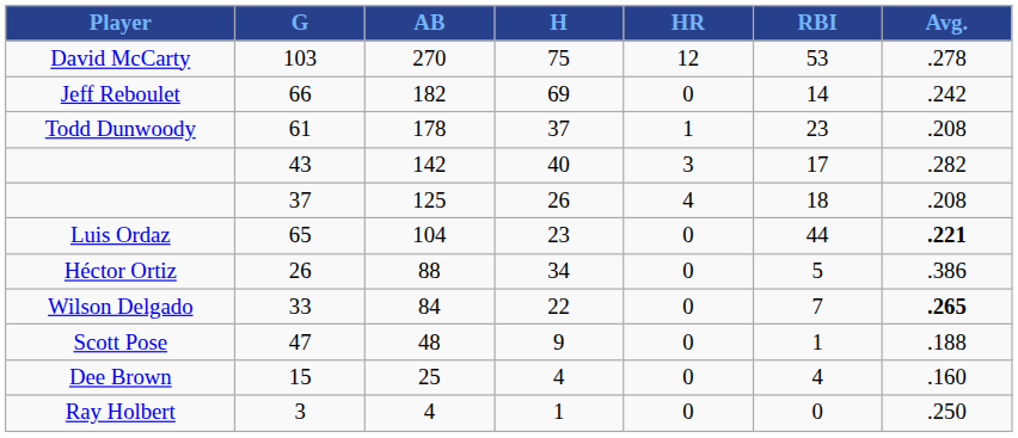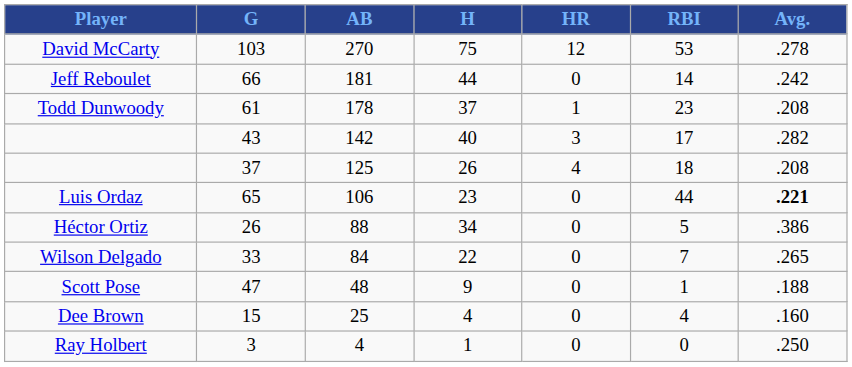 <table class="wikitable sortable">
 <tr>
 <th style="background:#27408B;color:#74B4FA;" width="16%">Player</th>
 <th style="background:#27408B;color:#74B4FA;" width="9%">G</th>
 <th style="background:#27408B;color:#74B4FA;" width="9%">AB</th>
 <th style="background:#27408B;color:#74B4FA;" width="9%">H</th>
 <th style="background:#27408B;color:#74B4FA;" width="9%">HR</th>
 <th style="background:#27408B;color:#74B4FA;" width="9%">RBI</th>
 <th style="background:#27408B;color:#74B4FA;" width="9%">Avg.</th>
 </tr>
 <tr style="text-align: center">
 <td><a href='#'>David McCarty</a></td>
 <td>103</td>
 <td>270</td>
 <td>75</td>
 <td>12</td>
 <td>53</td>
 <td>.278</td>
 </tr>
 <tr style="text-align: center">
 <td><a href='#'>Jeff Reboulet</a></td>
 <td>66</td>
-<td>182</td>
-<td>69</td>
+<td>181</td>
+<td>44</td>
 <td>0</td>
 <td>14</td>
 <td>.242</td>
 </tr>
 <tr style="text-align: center">
 <td><a href='#'>Todd Dunwoody</a></td>
 <td>61</td>
 <td>178</td>
 <td>37</td>
 <td>1</td>
 <td>23</td>
 <td>.208</td>
 </tr>
 <tr style="text-align: center">
 <td></td>
 <td>43</td>
 <td>142</td>
 <td>40</td>
 <td>3</td>
 <td>17</td>
 <td>.282</td>
 </tr>
 <tr style="text-align: center">
 <td></td>
 <td>37</td>
 <td>125</td>
 <td>26</td>
 <td>4</td>
 <td>18</td>
 <td>.208</td>
 </tr>
 <tr style="text-align: center">
 <td><a href='#'>Luis Ordaz</a></td>
 <td>65</td>
-<td>104</td>
+<td>106</td>
 <td>23</td>
 <td>0</td>
 <td>44</td>
 <td><strong>.221</strong></td>
 </tr>
 <tr align=center>
 <td><a href='#'>Héctor Ortiz</a></td>
 <td>26</td>
 <td>88</td>
 <td>34</td>
 <td>0</td>
 <td>5</td>
 <td>.386</td>
 </tr>
 <tr align=center>
 <td><a href='#'>Wilson Delgado</a></td>
 <td>33</td>
 <td>84</td>
 <td>22</td>
 <td>0</td>
 <td>7</td>
-<td><strong>.265</strong></td>
+<td>.265</td>
 </tr>
 <tr align=center>
 <td><a href='#'>Scott Pose</a></td>
 <td>47</td>
 <td>48</td>
 <td>9</td>
 <td>0</td>
 <td>1</td>
 <td>.188</td>
 </tr>
 <tr align=center>
 <td><a href='#'>Dee Brown</a></td>
 <td>15</td>
 <td>25</td>
 <td>4</td>
 <td>0</td>
 <td>4</td>
 <td>.160</td>
 </tr>
 <tr align=center>
 <td><a href='#'>Ray Holbert</a></td>
 <td>3</td>
 <td>4</td>
 <td>1</td>
 <td>0</td>
 <td>0</td>
 <td>.250</td>
 </tr>
 </table>
